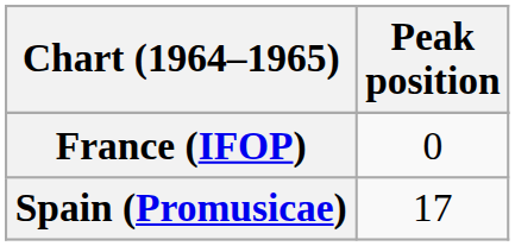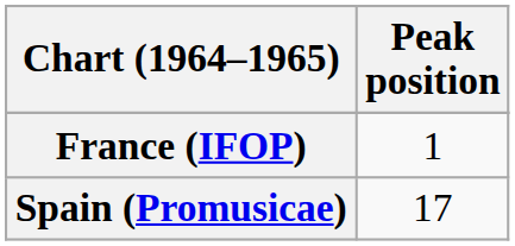 <table class="wikitable sortable plainrowheaders" style="text-align:center">
 <tr>
 <th scope="col">Chart (1964–1965)</th>
 <th scope="col">Peak<br>position</th>
 </tr>
 <tr>
 </tr>
 <tr>
 <th scope="row">France (<a href='#'>IFOP</a>)</th>
-<td style="text-align:center;">0</td>
+<td style="text-align:center;">1</td>
 </tr>
 <tr>
 <th scope="row">Spain (<a href='#'>Promusicae</a>)</th>
 <td>17</td>
 </tr>
 </table>
